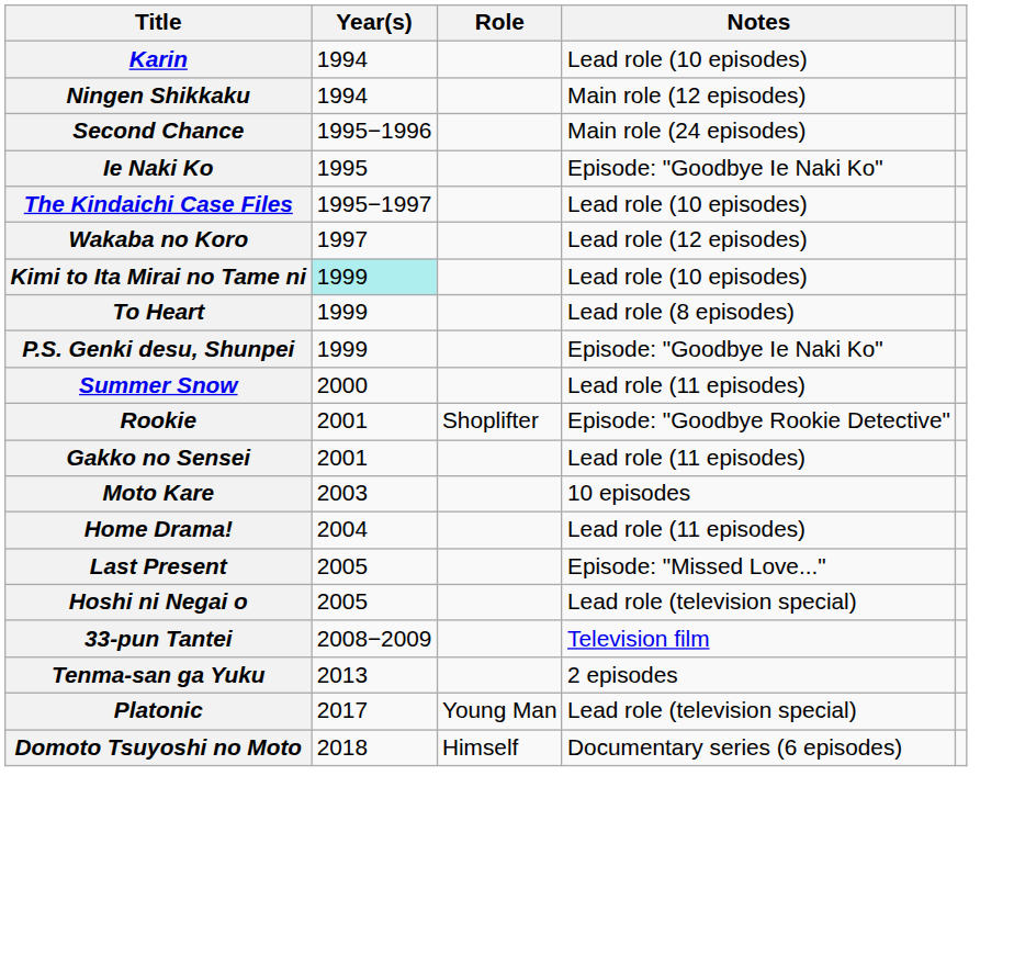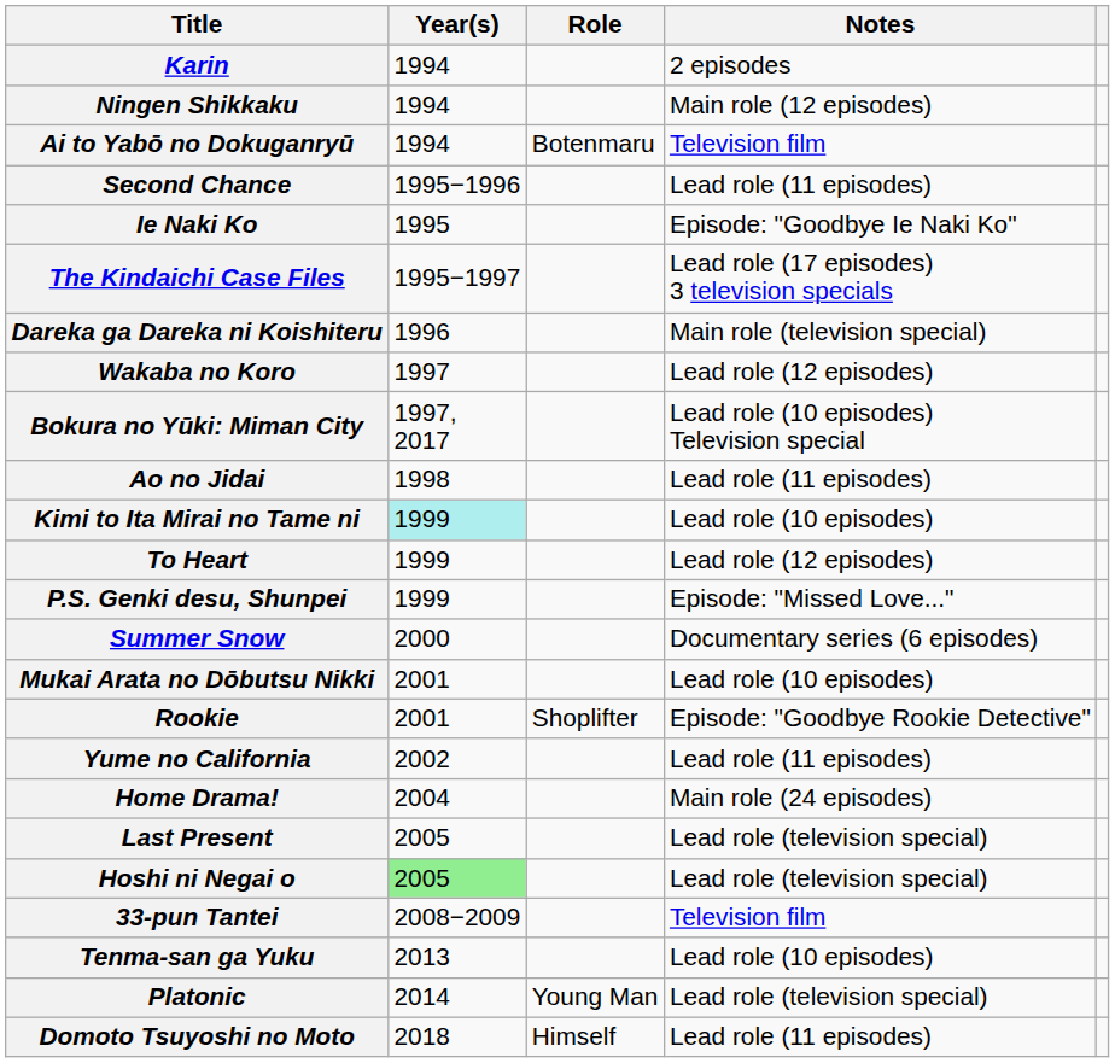 <table class="wikitable plainrowheaders sortable">
 <tr>
 <th scope="col">Title</th>
 <th scope="col">Year(s)</th>
 <th scope="col">Role</th>
 <th scope="col" class="unsortable">Notes</th>
 <th scope="col" class="unsortable"></th>
 </tr>
 <tr>
 <th scope=row><em><a href='#'>Karin</a></em></th>
 <td>1994</td>
 <td></td>
-<td>Lead role (10 episodes)</td>
+<td>2 episodes</td>
 <td style="text-align:center;"></td>
 </tr>
 <tr>
 <th scope=row><em>Ningen Shikkaku</em></th>
 <td>1994</td>
 <td></td>
 <td>Main role (12 episodes)</td>
 <td style="text-align:center;"></td>
 </tr>
 <tr>
+<th scope=row><em>Ai to Yabō no Dokuganryū</em></th>
+<td>1994</td>
+<td>Botenmaru</td>
+<td><a href='#'>Television film</a></td>
+<td style="text-align:center;"></td>
+</tr>
+<tr>
 <th scope=row><em>Second Chance</em></th>
 <td>1995−1996</td>
 <td></td>
-<td>Main role (24 episodes)</td>
+<td>Lead role (11 episodes)</td>
 <td style="text-align:center;"></td>
 </tr>
 <tr>
 <th scope=row><em>Ie Naki Ko</em></th>
 <td>1995</td>
 <td></td>
 <td>Episode: "Goodbye Ie Naki Ko"</td>
 <td style="text-align:center;"></td>
 </tr>
 <tr>
 <th scope=row><em><a href='#'>The Kindaichi Case Files</a></em></th>
 <td>1995−1997</td>
 <td></td>
-<td>Lead role (10 episodes)</td>
+<td>Lead role (17 episodes)<br>3 <a href='#'>television specials</a></td>
+<td style="text-align:center;"></td>
+</tr>
+<tr>
+<th scope=row><em>Dareka ga Dareka ni Koishiteru</em></th>
+<td>1996</td>
+<td></td>
+<td>Main role (television special)</td>
 <td style="text-align:center;"></td>
 </tr>
 <tr>
 <th scope=row><em>Wakaba no Koro</em></th>
 <td>1997</td>
 <td></td>
 <td>Lead role (12 episodes)</td>
+<td style="text-align:center;"></td>
+</tr>
+<tr>
+<th scope=row><em>Bokura no Yūki: Miman City</em></th>
+<td>1997,<br>2017</td>
+<td></td>
+<td>Lead role (10 episodes)<br>Television special</td>
+<td style="text-align:center;"></td>
+</tr>
+<tr>
+<th scope=row><em>Ao no Jidai</em></th>
+<td>1998</td>
+<td></td>
+<td>Lead role (11 episodes)</td>
 <td style="text-align:center;"></td>
 </tr>
 <tr>
 <th scope=row><em>Kimi to Ita Mirai no Tame ni</em></th>
 <td style="background: paleturquoise;">1999</td>
 <td></td>
 <td>Lead role (10 episodes)</td>
 <td style="text-align:center;"></td>
 </tr>
 <tr>
 <th scope=row><em>To Heart</em></th>
 <td>1999</td>
 <td></td>
-<td>Lead role (8 episodes)</td>
+<td>Lead role (12 episodes)</td>
 <td style="text-align:center;"></td>
 </tr>
 <tr>
 <th scope=row><em>P.S. Genki desu, Shunpei</em></th>
 <td>1999</td>
 <td></td>
-<td>Episode: "Goodbye Ie Naki Ko"</td>
+<td>Episode: "Missed Love..."</td>
 <td style="text-align:center;"></td>
 </tr>
 <tr>
 <th scope=row><em><a href='#'>Summer Snow</a></em></th>
 <td>2000</td>
 <td></td>
-<td>Lead role (11 episodes)</td>
+<td>Documentary series (6 episodes)</td>
+<td style="text-align:center;"></td>
+</tr>
+<tr>
+<th scope=row><em>Mukai Arata no Dōbutsu Nikki</em></th>
+<td>2001</td>
+<td></td>
+<td>Lead role (10 episodes)</td>
 <td style="text-align:center;"></td>
 </tr>
 <tr>
 <th scope=row><em>Rookie</em></th>
 <td>2001</td>
 <td>Shoplifter</td>
 <td>Episode: "Goodbye Rookie Detective"</td>
 <td style="text-align:center;"></td>
 </tr>
 <tr>
-<th scope=row><em>Gakko no Sensei</em></th>
-<td>2001</td>
+<th scope=row><em>Yume no California</em></th>
+<td>2002</td>
 <td></td>
 <td>Lead role (11 episodes)</td>
-<td style="text-align:center;"></td>
-</tr>
-<tr>
-<th scope=row><em>Moto Kare</em></th>
-<td>2003</td>
-<td></td>
-<td>10 episodes</td>
 <td style="text-align:center;"></td>
 </tr>
 <tr>
 <th scope=row><em>Home Drama!</em></th>
 <td>2004</td>
 <td></td>
-<td>Lead role (11 episodes)</td>
+<td>Main role (24 episodes)</td>
 <td style="text-align:center;"></td>
 </tr>
 <tr>
 <th scope=row><em>Last Present</em></th>
 <td>2005</td>
 <td></td>
-<td>Episode: "Missed Love..."</td>
+<td>Lead role (television special)</td>
 <td style="text-align:center;"></td>
 </tr>
 <tr>
 <th scope=row><em>Hoshi ni Negai o</em></th>
-<td>2005</td>
+<td style="background: lightgreen;">2005</td>
 <td></td>
 <td>Lead role (television special)</td>
 <td style="text-align:center;"></td>
 </tr>
 <tr>
 <th scope=row><em>33-pun Tantei</em></th>
 <td>2008−2009</td>
 <td></td>
 <td><a href='#'>Television film</a></td>
 <td style="text-align:center;"></td>
 </tr>
 <tr>
 <th scope=row><em>Tenma-san ga Yuku</em></th>
 <td>2013</td>
 <td></td>
-<td>2 episodes</td>
+<td>Lead role (10 episodes)</td>
 <td style="text-align:center;"></td>
 </tr>
 <tr>
 <th scope=row><em>Platonic</em></th>
-<td>2017</td>
+<td>2014</td>
 <td>Young Man</td>
 <td>Lead role (television special)</td>
 <td style="text-align:center;"></td>
 </tr>
 <tr>
 <th scope=row><em>Domoto Tsuyoshi no Moto</em></th>
 <td>2018</td>
 <td>Himself</td>
-<td>Documentary series (6 episodes)</td>
+<td>Lead role (11 episodes)</td>
 <td style="text-align:center;"></td>
 </tr>
 </table>
